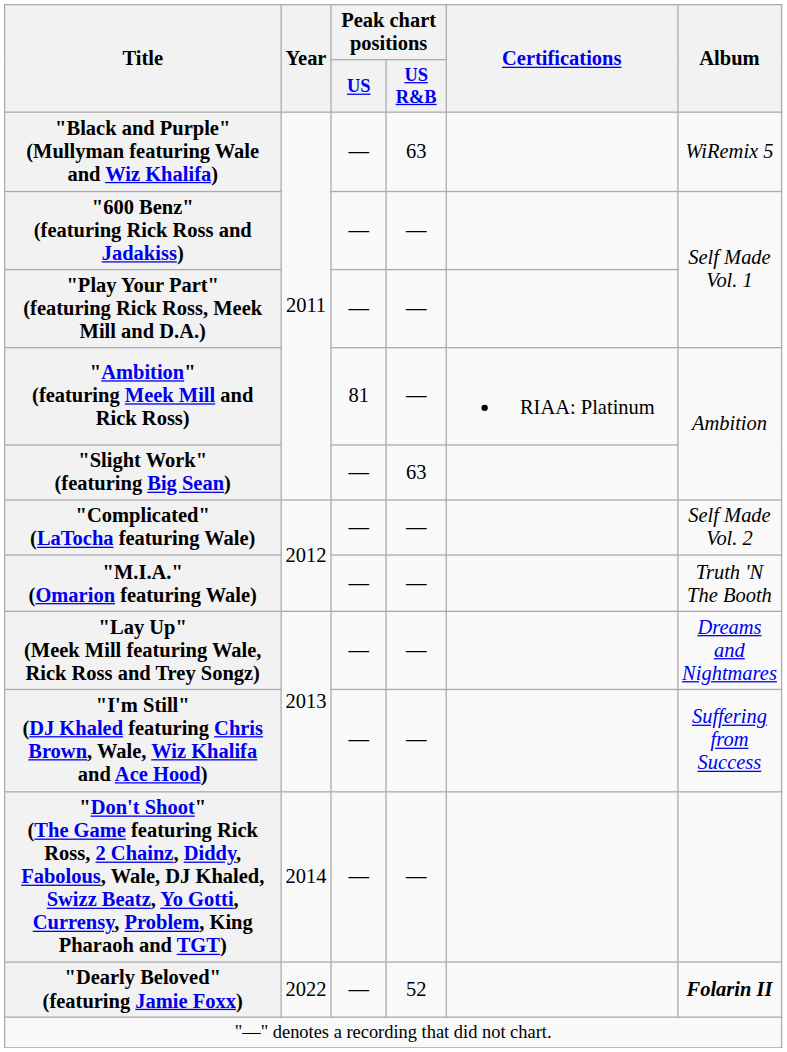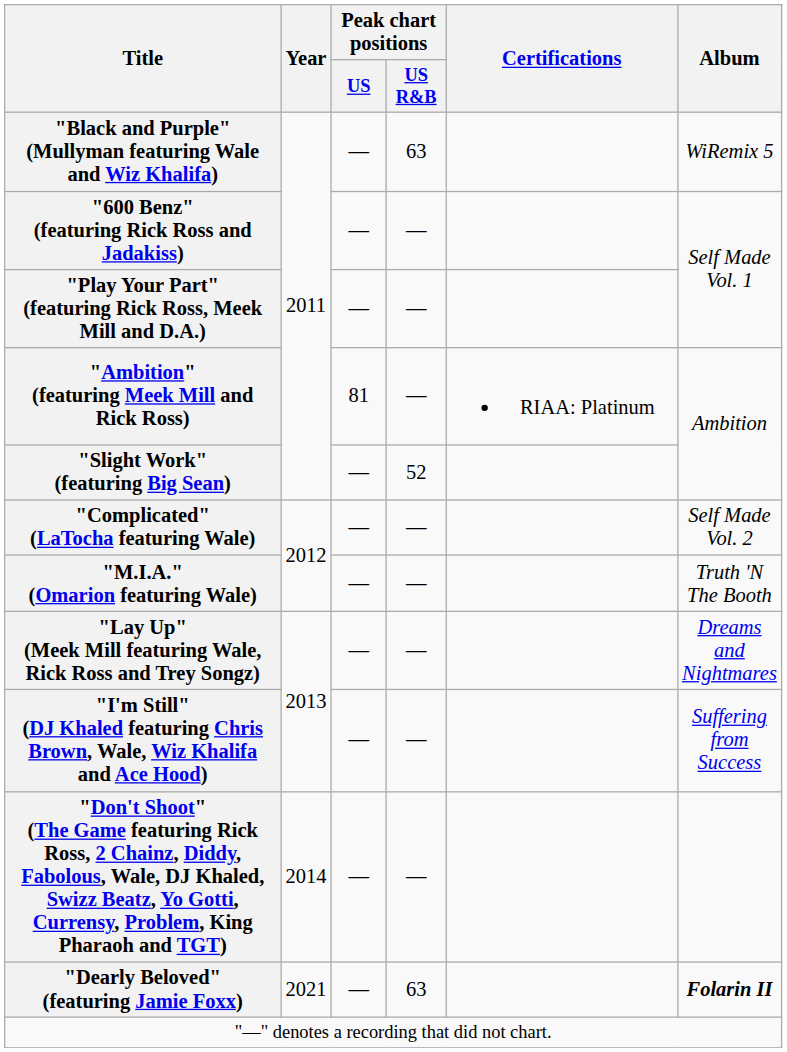 <table class="wikitable plainrowheaders" style="text-align:center;">
 <tr>
 <th scope="col" rowspan="2" style="width:16em;">Title</th>
 <th scope="col" rowspan="2">Year</th>
 <th scope="col" colspan="2">Peak chart positions</th>
 <th rowspan="2" scope="col" style="width:13em;"><a href='#'>Certifications</a></th>
 <th scope="col" rowspan="2">Album</th>
 </tr>
 <tr>
 <th scope="col" style="width:3em;font-size:90%;"><a href='#'>US</a><br></th>
 <th scope="col" style="width:3em;font-size:90%;"><a href='#'>US<br>R&B</a><br></th>
 </tr>
 <tr>
 <th scope="row">"Black and Purple"<br><span>(Mullyman featuring Wale and <a href='#'>Wiz Khalifa</a>)</span></th>
 <td rowspan="5">2011</td>
 <td>—</td>
 <td>63</td>
 <td></td>
 <td><em>WiRemix 5</em></td>
 </tr>
 <tr>
 <th scope="row">"600 Benz"<br><span>(featuring Rick Ross and <a href='#'>Jadakiss</a>)</span></th>
 <td>—</td>
 <td>—</td>
 <td></td>
 <td rowspan="2"><em>Self Made Vol. 1</em></td>
 </tr>
 <tr>
 <th scope="row">"Play Your Part"<br><span>(featuring Rick Ross, Meek Mill and D.A.)</span></th>
 <td>—</td>
 <td>—</td>
 <td></td>
 </tr>
 <tr>
 <th scope="row">"<a href='#'>Ambition</a>"<br><span>(featuring <a href='#'>Meek Mill</a> and Rick Ross)</span></th>
 <td>81</td>
 <td>—</td>
 <td><br><ul><li>RIAA: Platinum</li></ul></td>
 <td rowspan="2"><em>Ambition</em></td>
 </tr>
 <tr>
 <th scope="row">"Slight Work"<br><span>(featuring <a href='#'>Big Sean</a>)</span></th>
 <td>—</td>
-<td>63</td>
+<td>52</td>
 <td></td>
 </tr>
 <tr>
 <th scope="row">"Complicated"<br><span>(<a href='#'>LaTocha</a> featuring Wale)</span></th>
 <td rowspan="2">2012</td>
 <td>—</td>
 <td>—</td>
 <td></td>
 <td><em>Self Made Vol. 2</em></td>
 </tr>
 <tr>
 <th scope="row">"M.I.A."<br><span>(<a href='#'>Omarion</a> featuring Wale)</span></th>
 <td>—</td>
 <td>—</td>
 <td></td>
 <td><em>Truth 'N The Booth</em></td>
 </tr>
 <tr>
 <th scope="row">"Lay Up"<br><span>(Meek Mill featuring Wale, Rick Ross and Trey Songz)</span></th>
 <td rowspan="2">2013</td>
 <td>—</td>
 <td>—</td>
 <td></td>
 <td><em><a href='#'>Dreams and Nightmares</a></em></td>
 </tr>
 <tr>
 <th scope="row">"I'm Still"<br><span>(<a href='#'>DJ Khaled</a> featuring <a href='#'>Chris Brown</a>, Wale, <a href='#'>Wiz Khalifa</a> and <a href='#'>Ace Hood</a>)</span></th>
 <td>—</td>
 <td>—</td>
 <td></td>
 <td><em><a href='#'>Suffering from Success</a></em></td>
 </tr>
 <tr>
 <th scope="row">"<a href='#'>Don't Shoot</a>"<br><span>(<a href='#'>The Game</a> featuring Rick Ross, <a href='#'>2 Chainz</a>, <a href='#'>Diddy</a>, <a href='#'>Fabolous</a>, Wale, DJ Khaled, <a href='#'>Swizz Beatz</a>, <a href='#'>Yo Gotti</a>, <a href='#'>Currensy</a>, <a href='#'>Problem</a>, King Pharaoh and <a href='#'>TGT</a>)</span></th>
 <td>2014</td>
 <td>—</td>
 <td>—</td>
 <td></td>
 <td></td>
 </tr>
 <tr>
 <th scope="row">"Dearly Beloved"<br><span>(featuring <a href='#'>Jamie Foxx</a>)</span></th>
-<td>2022</td>
+<td>2021</td>
 <td>—</td>
-<td>52</td>
+<td>63</td>
 <td></td>
 <td><strong><em>Folarin II</em></strong></td>
 </tr>
 <tr>
 <td colspan="14" style="font-size:90%">"—" denotes a recording that did not chart.</td>
 </tr>
 </table>
